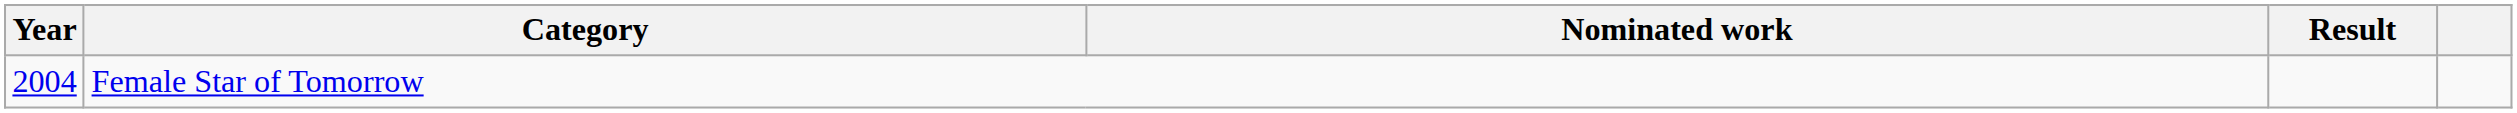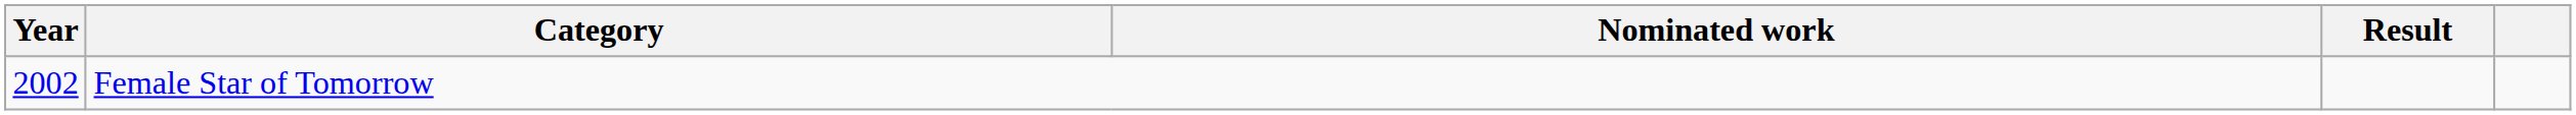 <table class="wikitable sortable">
 <tr>
 <th scope="col" style="width:1em;">Year</th>
 <th scope="col" style="width:33em;">Category</th>
 <th scope="col" style="width:39em;">Nominated work</th>
 <th scope="col" style="width:5em;">Result</th>
 <th scope="col" style="width:2em;" class="unsortable"></th>
 </tr>
 <tr>
-<td><a href='#'>2004</a></td>
+<td><a href='#'>2002</a></td>
 <td colspan="2"><a href='#'>Female Star of Tomorrow</a></td>
 <td></td>
 <td></td>
 </tr>
 </table>
